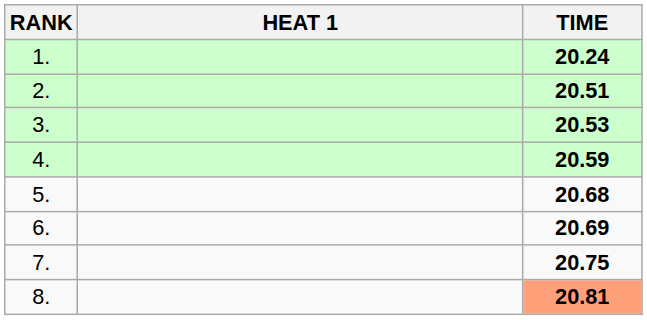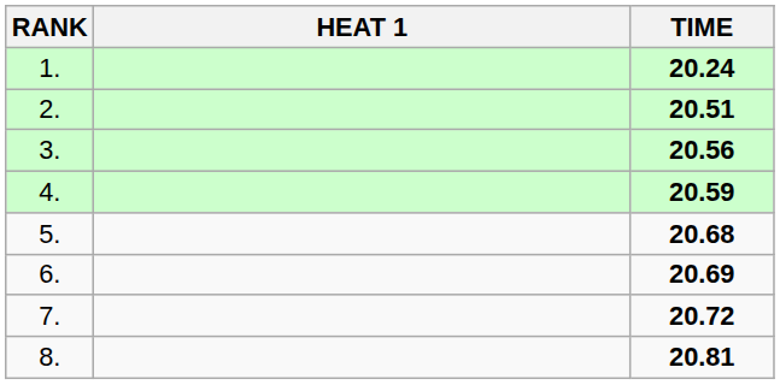 <table class="wikitable" style="border-collapse: collapse; font-size: 90%;">
 <tr>
 <th>RANK</th>
 <th style="width: 20em">HEAT 1</th>
 <th style="width: 5em">TIME</th>
 </tr>
 <tr style="background:#ccffcc;">
 <td align="center">1.</td>
 <td></td>
 <td align="center"><strong>20.24</strong></td>
 </tr>
 <tr style="background:#ccffcc;">
 <td align="center">2.</td>
 <td></td>
 <td align="center"><strong>20.51</strong></td>
 </tr>
 <tr style="background:#ccffcc;">
 <td align="center">3.</td>
 <td></td>
-<td align="center"><strong>20.53</strong></td>
+<td align="center"><strong>20.56</strong></td>
 </tr>
 <tr style="background:#ccffcc;">
 <td align="center">4.</td>
 <td></td>
 <td align="center"><strong>20.59</strong></td>
 </tr>
 <tr>
 <td align="center">5.</td>
 <td></td>
 <td align="center"><strong>20.68</strong></td>
 </tr>
 <tr>
 <td align="center">6.</td>
 <td></td>
 <td align="center"><strong>20.69</strong></td>
 </tr>
 <tr>
 <td align="center">7.</td>
 <td></td>
-<td align="center"><strong>20.75</strong></td>
+<td align="center"><strong>20.72</strong></td>
 </tr>
 <tr>
 <td align="center">8.</td>
 <td></td>
-<td align="center" style="background: lightsalmon;"><strong>20.81</strong></td>
+<td align="center"><strong>20.81</strong></td>
 </tr>
 </table>
